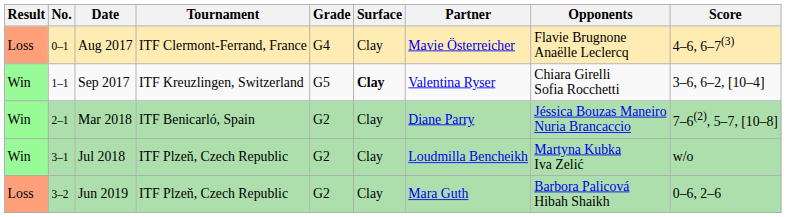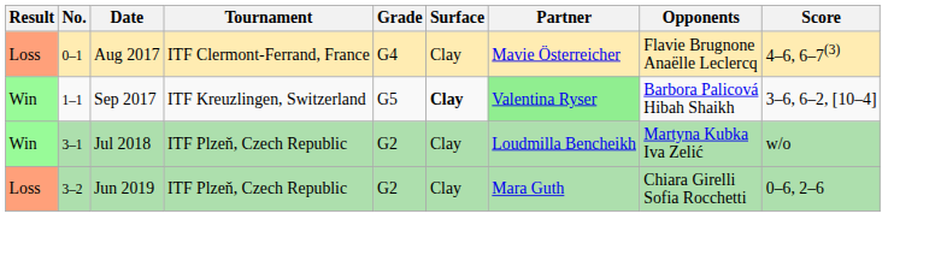 <table class="sortable wikitable">
 <tr>
 <th>Result</th>
 <th>No.</th>
 <th>Date</th>
 <th>Tournament</th>
 <th>Grade</th>
 <th>Surface</th>
 <th>Partner</th>
 <th>Opponents</th>
 <th class="unsortable">Score</th>
 </tr>
 <tr bgcolor=#ffecb2>
 <td style="background:#ffa07a;">Loss</td>
 <td><small>0–1</small></td>
 <td>Aug 2017</td>
 <td>ITF Clermont-Ferrand, France</td>
 <td>G4</td>
 <td>Clay</td>
 <td> <a href='#'>Mavie Österreicher</a></td>
 <td> Flavie Brugnone <br>  Anaëlle Leclercq</td>
 <td>4–6, 6–7<sup>(3)</sup></td>
 </tr>
 <tr>
 <td bgcolor="98FB98">Win</td>
 <td><small>1–1</small></td>
 <td>Sep 2017</td>
 <td>ITF Kreuzlingen, Switzerland</td>
 <td>G5</td>
 <td><strong>Clay</strong></td>
-<td> <a href='#'>Valentina Ryser</a></td>
-<td> Chiara Girelli <br>  Sofia Rocchetti</td>
+<td style="background: lightgreen;"> <a href='#'>Valentina Ryser</a></td>
+<td> <a href='#'>Barbora Palicová</a> <br>  Hibah Shaikh</td>
 <td>3–6, 6–2, [10–4]</td>
-</tr>
-<tr bgcolor="#ADDFAD">
-<td bgcolor="98FB98">Win</td>
-<td><small>2–1</small></td>
-<td>Mar 2018</td>
-<td>ITF Benicarló, Spain</td>
-<td>G2</td>
-<td>Clay</td>
-<td> <a href='#'>Diane Parry</a></td>
-<td> <a href='#'>Jéssica Bouzas Maneiro</a> <br>  <a href='#'>Nuria Brancaccio</a></td>
-<td>7–6<sup>(2)</sup>, 5–7, [10–8]</td>
 </tr>
 <tr bgcolor="#ADDFAD">
 <td bgcolor="98FB98">Win</td>
 <td><small>3–1</small></td>
 <td>Jul 2018</td>
 <td>ITF Plzeň, Czech Republic</td>
 <td>G2</td>
 <td>Clay</td>
 <td> <a href='#'>Loudmilla Bencheikh</a></td>
 <td> <a href='#'>Martyna Kubka</a> <br>  Iva Zelić</td>
 <td>w/o</td>
 </tr>
 <tr bgcolor="#ADDFAD">
 <td style="background:#ffa07a;">Loss</td>
 <td><small>3–2</small></td>
 <td>Jun 2019</td>
 <td>ITF Plzeň, Czech Republic</td>
 <td>G2</td>
 <td>Clay</td>
 <td> <a href='#'>Mara Guth</a></td>
-<td> <a href='#'>Barbora Palicová</a> <br>  Hibah Shaikh</td>
+<td> Chiara Girelli <br>  Sofia Rocchetti</td>
 <td>0–6, 2–6</td>
 </tr>
 </table>
